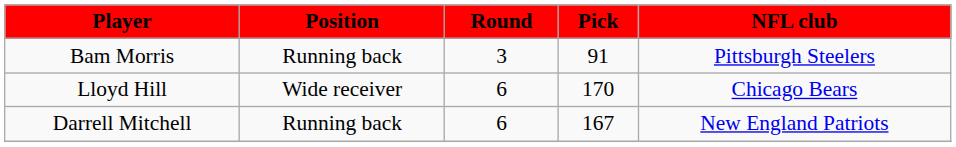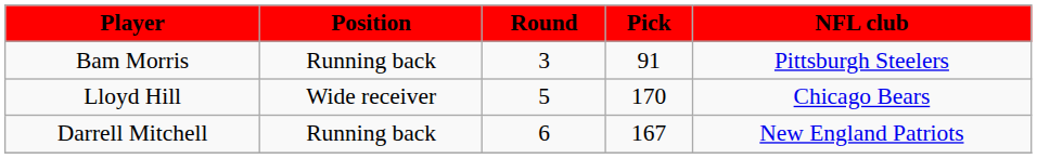 <table class="wikitable" width="80%">
 <tr align="center"  style="background:red;color:black;">
 <td><strong>Player</strong></td>
 <td><strong>Position</strong></td>
 <td><strong>Round</strong></td>
 <td><strong>Pick</strong></td>
 <td><strong>NFL club</strong></td>
 </tr>
 <tr align="center" bgcolor="">
 <td>Bam Morris</td>
 <td>Running back</td>
 <td>3</td>
 <td>91</td>
 <td><a href='#'>Pittsburgh Steelers</a></td>
 </tr>
 <tr align="center" bgcolor="">
 <td>Lloyd Hill</td>
 <td>Wide receiver</td>
-<td>6</td>
+<td>5</td>
 <td>170</td>
 <td><a href='#'>Chicago Bears</a></td>
 </tr>
 <tr align="center" bgcolor="">
 <td>Darrell Mitchell</td>
 <td>Running back</td>
 <td>6</td>
 <td>167</td>
 <td><a href='#'>New England Patriots</a></td>
 </tr>
 <tr align="center" bgcolor="">
 </tr>
 </table>
